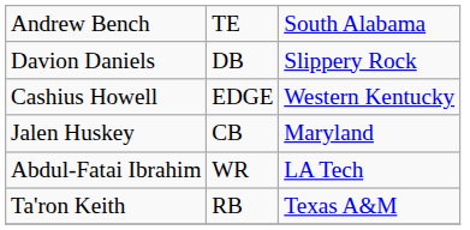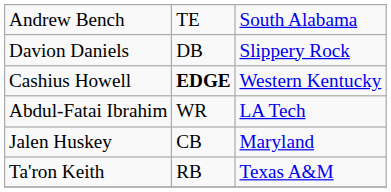 <table class="wikitable sortable mw-collapsible mw-collapsed">
 <tr>
 <td>Andrew Bench</td>
 <td>TE</td>
 <td><a href='#'>South Alabama</a></td>
 </tr>
 <tr>
 <td>Davion Daniels</td>
 <td>DB</td>
 <td><a href='#'>Slippery Rock</a></td>
 </tr>
 <tr>
 <td>Cashius Howell</td>
-<td>EDGE</td>
+<td><strong>EDGE</strong></td>
 <td><a href='#'>Western Kentucky</a></td>
+</tr>
+<tr>
+<td>Abdul-Fatai Ibrahim</td>
+<td>WR</td>
+<td><a href='#'>LA Tech</a></td>
 </tr>
 <tr>
 <td>Jalen Huskey</td>
 <td>CB</td>
 <td><a href='#'>Maryland</a></td>
-</tr>
-<tr>
-<td>Abdul-Fatai Ibrahim</td>
-<td>WR</td>
-<td><a href='#'>LA Tech</a></td>
 </tr>
 <tr>
 <td>Ta'ron Keith</td>
 <td>RB</td>
 <td><a href='#'>Texas A&M</a></td>
 </tr>
 <tr>
 </tr>
 </table>
